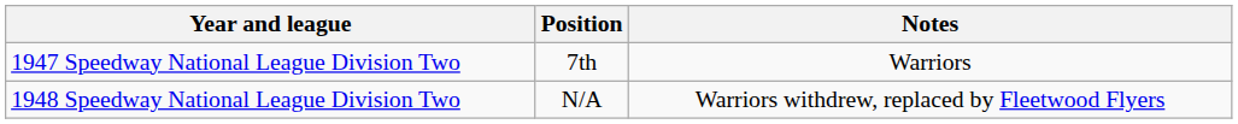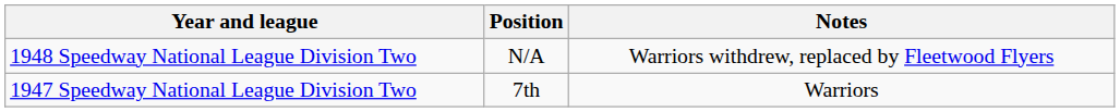 <table class="wikitable">
 <tr>
 <th width=350>Year and league</th>
 <th width=50>Position</th>
 <th width=400>Notes</th>
 </tr>
 <tr align=center>
+<td align="left"><a href='#'>1948 Speedway National League Division Two</a></td>
+<td>N/A</td>
+<td>Warriors withdrew, replaced by <a href='#'>Fleetwood Flyers</a></td>
+</tr>
+<tr align=center>
 <td align="left"><a href='#'>1947 Speedway National League Division Two</a></td>
 <td>7th</td>
 <td>Warriors</td>
 </tr>
-<tr align=center>
-<td align="left"><a href='#'>1948 Speedway National League Division Two</a></td>
-<td>N/A</td>
-<td>Warriors withdrew, replaced by <a href='#'>Fleetwood Flyers</a></td>
-</tr>
 </table>
